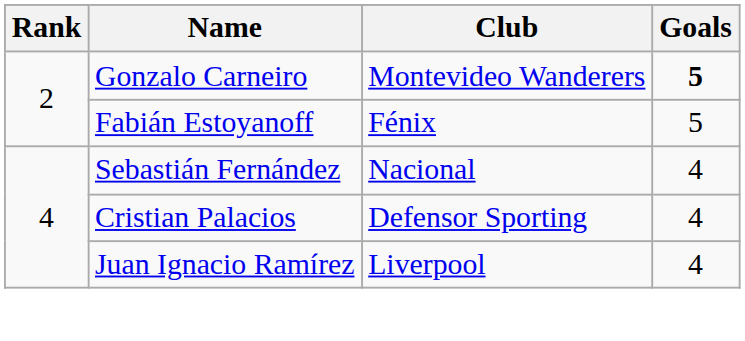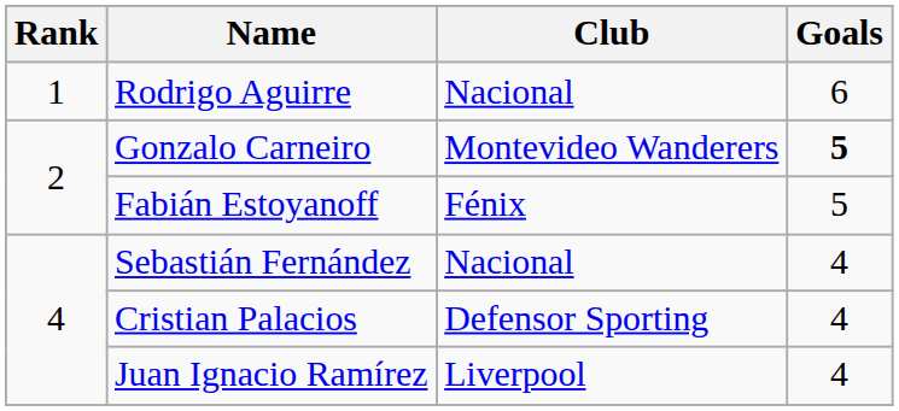 <table class="wikitable" border="1">
 <tr>
 <th>Rank</th>
 <th>Name</th>
 <th>Club</th>
 <th>Goals</th>
+</tr>
+<tr>
+<td align=center>1</td>
+<td> <a href='#'>Rodrigo Aguirre</a></td>
+<td><a href='#'>Nacional</a></td>
+<td align=center>6</td>
 </tr>
 <tr>
 <td rowspan=2 align=center>2</td>
 <td> <a href='#'>Gonzalo Carneiro</a></td>
 <td><a href='#'>Montevideo Wanderers</a></td>
 <td align=center><strong>5</strong></td>
 </tr>
 <tr>
 <td> <a href='#'>Fabián Estoyanoff</a></td>
 <td><a href='#'>Fénix</a></td>
 <td align=center>5</td>
 </tr>
 <tr>
 <td rowspan=3 align=center>4</td>
 <td> <a href='#'>Sebastián Fernández</a></td>
 <td><a href='#'>Nacional</a></td>
 <td align=center>4</td>
 </tr>
 <tr>
 <td> <a href='#'>Cristian Palacios</a></td>
 <td><a href='#'>Defensor Sporting</a></td>
 <td align=center>4</td>
 </tr>
 <tr>
 <td> <a href='#'>Juan Ignacio Ramírez</a></td>
 <td><a href='#'>Liverpool</a></td>
 <td align=center>4</td>
 </tr>
 </table>
